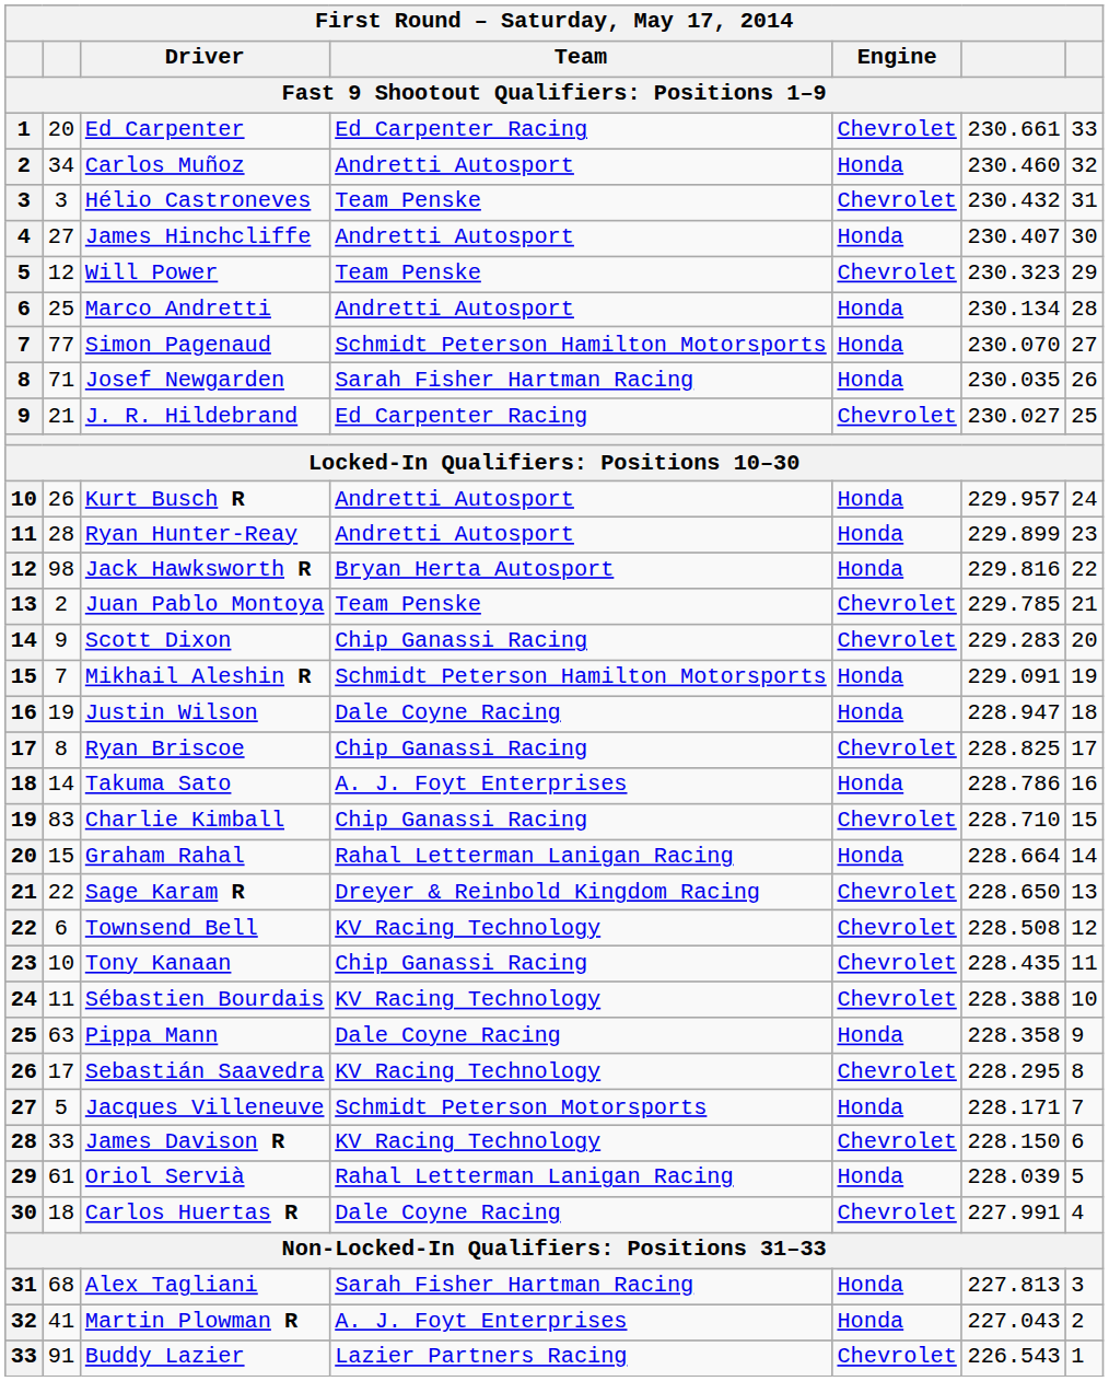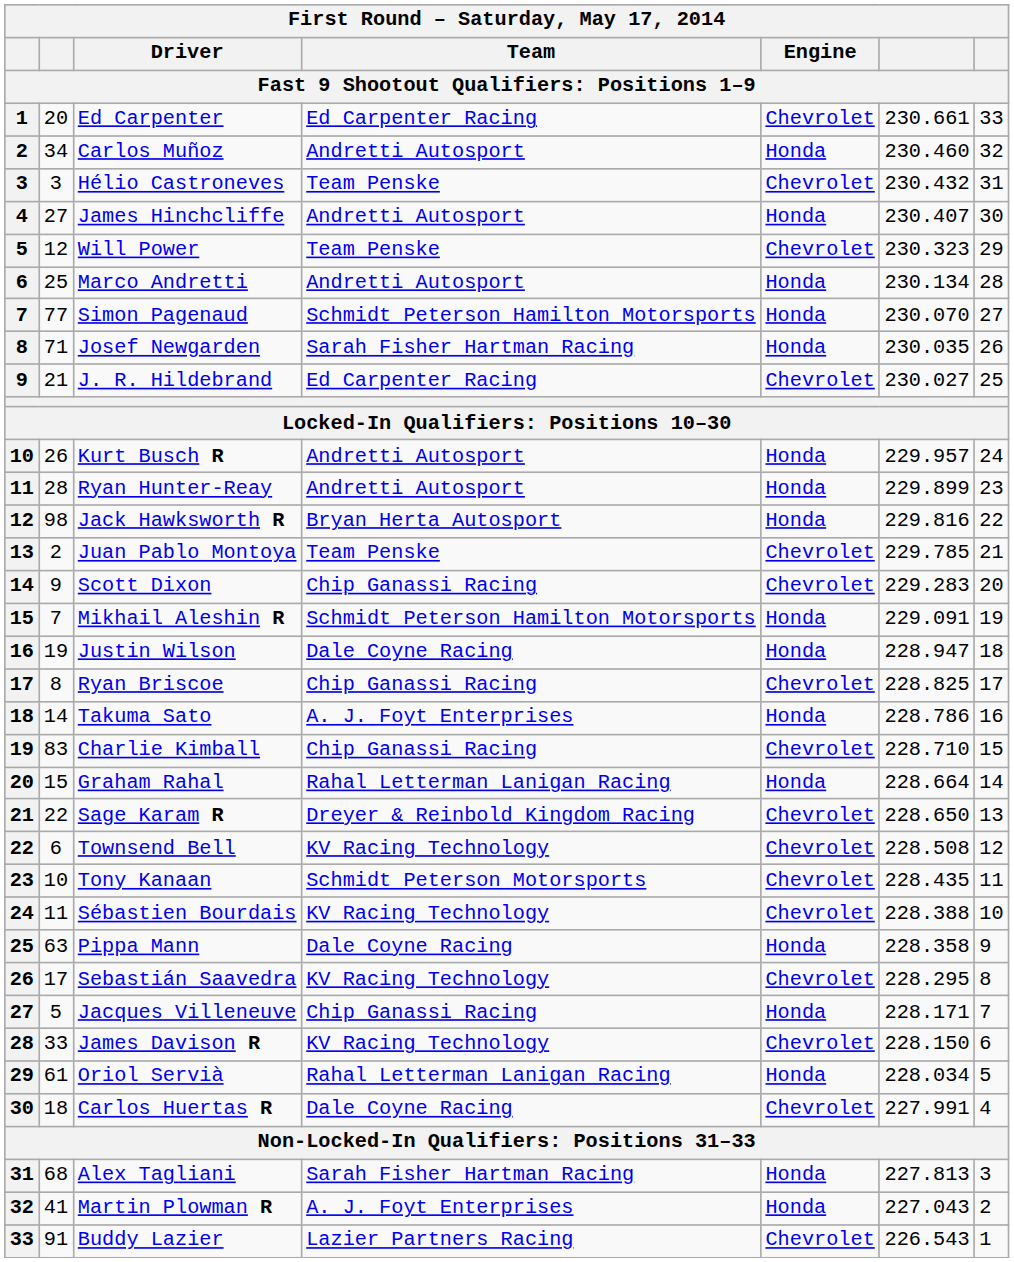 <table class="wikitable" style="font-size:95%;">
 <tr>
 <th colspan=9>First Round – Saturday, May 17, 2014</th>
 </tr>
 <tr>
 <th></th>
 <th></th>
 <th>Driver</th>
 <th>Team</th>
 <th>Engine</th>
 <th></th>
 <th></th>
 </tr>
 <tr>
 <th colspan=9>Fast 9 Shootout Qualifiers: Positions 1–9</th>
 </tr>
 <tr>
 <th>1</th>
 <td align=center>20</td>
 <td> <a href='#'>Ed Carpenter</a></td>
 <td><a href='#'>Ed Carpenter Racing</a></td>
 <td><a href='#'>Chevrolet</a></td>
 <td align=center>230.661</td>
 <td>33</td>
 </tr>
 <tr>
 <th>2</th>
 <td align=center>34</td>
 <td> <a href='#'>Carlos Muñoz</a></td>
 <td><a href='#'>Andretti Autosport</a></td>
 <td><a href='#'>Honda</a></td>
 <td align=center>230.460</td>
 <td>32</td>
 </tr>
 <tr>
 <th>3</th>
 <td align=center>3</td>
 <td> <a href='#'>Hélio Castroneves</a></td>
 <td><a href='#'>Team Penske</a></td>
 <td><a href='#'>Chevrolet</a></td>
 <td align=center>230.432</td>
 <td>31</td>
 </tr>
 <tr>
 <th>4</th>
 <td align=center>27</td>
 <td> <a href='#'>James Hinchcliffe</a></td>
 <td><a href='#'>Andretti Autosport</a></td>
 <td><a href='#'>Honda</a></td>
 <td align=center>230.407</td>
 <td>30</td>
 </tr>
 <tr>
 <th>5</th>
 <td align=center>12</td>
 <td> <a href='#'>Will Power</a></td>
 <td><a href='#'>Team Penske</a></td>
 <td><a href='#'>Chevrolet</a></td>
 <td align=center>230.323</td>
 <td>29</td>
 </tr>
 <tr>
 <th>6</th>
 <td align=center>25</td>
 <td> <a href='#'>Marco Andretti</a></td>
 <td><a href='#'>Andretti Autosport</a></td>
 <td><a href='#'>Honda</a></td>
 <td align=center>230.134</td>
 <td>28</td>
 </tr>
 <tr>
 <th>7</th>
 <td align=center>77</td>
 <td> <a href='#'>Simon Pagenaud</a></td>
 <td><a href='#'>Schmidt Peterson Hamilton Motorsports</a></td>
 <td><a href='#'>Honda</a></td>
 <td align=center>230.070</td>
 <td>27</td>
 </tr>
 <tr>
 <th>8</th>
 <td align=center>71</td>
 <td> <a href='#'>Josef Newgarden</a></td>
 <td><a href='#'>Sarah Fisher Hartman Racing</a></td>
 <td><a href='#'>Honda</a></td>
 <td align=center>230.035</td>
 <td>26</td>
 </tr>
 <tr>
 <th>9</th>
 <td align=center>21</td>
 <td> <a href='#'>J. R. Hildebrand</a></td>
 <td><a href='#'>Ed Carpenter Racing</a></td>
 <td><a href='#'>Chevrolet</a></td>
 <td align=center>230.027</td>
 <td>25</td>
 </tr>
 <tr>
 <th colspan=9></th>
 </tr>
 <tr>
 <th colspan=9>Locked-In Qualifiers: Positions 10–30</th>
 </tr>
 <tr>
 <th>10</th>
 <td align=center>26</td>
 <td> <a href='#'>Kurt Busch</a> <strong><span>R</span></strong></td>
 <td><a href='#'>Andretti Autosport</a></td>
 <td><a href='#'>Honda</a></td>
 <td align=center>229.957</td>
 <td>24</td>
 </tr>
 <tr>
 <th>11</th>
 <td align=center>28</td>
 <td> <a href='#'>Ryan Hunter-Reay</a></td>
 <td><a href='#'>Andretti Autosport</a></td>
 <td><a href='#'>Honda</a></td>
 <td align=center>229.899</td>
 <td>23</td>
 </tr>
 <tr>
 <th>12</th>
 <td align=center>98</td>
 <td> <a href='#'>Jack Hawksworth</a> <strong><span>R</span></strong></td>
 <td><a href='#'>Bryan Herta Autosport</a></td>
 <td><a href='#'>Honda</a></td>
 <td align=center>229.816</td>
 <td>22</td>
 </tr>
 <tr>
 <th>13</th>
 <td align=center>2</td>
 <td> <a href='#'>Juan Pablo Montoya</a></td>
 <td><a href='#'>Team Penske</a></td>
 <td><a href='#'>Chevrolet</a></td>
 <td align=center>229.785</td>
 <td>21</td>
 </tr>
 <tr>
 <th>14</th>
 <td align=center>9</td>
 <td> <a href='#'>Scott Dixon</a></td>
 <td><a href='#'>Chip Ganassi Racing</a></td>
 <td><a href='#'>Chevrolet</a></td>
 <td align=center>229.283</td>
 <td>20</td>
 </tr>
 <tr>
 <th>15</th>
 <td align=center>7</td>
 <td> <a href='#'>Mikhail Aleshin</a> <strong><span>R</span></strong></td>
 <td><a href='#'>Schmidt Peterson Hamilton Motorsports</a></td>
 <td><a href='#'>Honda</a></td>
 <td align=center>229.091</td>
 <td>19</td>
 </tr>
 <tr>
 <th>16</th>
 <td align=center>19</td>
 <td> <a href='#'>Justin Wilson</a></td>
 <td><a href='#'>Dale Coyne Racing</a></td>
 <td><a href='#'>Honda</a></td>
 <td align=center>228.947</td>
 <td>18</td>
 </tr>
 <tr>
 <th>17</th>
 <td align=center>8</td>
 <td> <a href='#'>Ryan Briscoe</a></td>
 <td><a href='#'>Chip Ganassi Racing</a></td>
 <td><a href='#'>Chevrolet</a></td>
 <td align=center>228.825</td>
 <td>17</td>
 </tr>
 <tr>
 <th>18</th>
 <td align=center>14</td>
 <td> <a href='#'>Takuma Sato</a></td>
 <td><a href='#'>A. J. Foyt Enterprises</a></td>
 <td><a href='#'>Honda</a></td>
 <td align=center>228.786</td>
 <td>16</td>
 </tr>
 <tr>
 <th>19</th>
 <td align=center>83</td>
 <td> <a href='#'>Charlie Kimball</a></td>
 <td><a href='#'>Chip Ganassi Racing</a></td>
 <td><a href='#'>Chevrolet</a></td>
 <td align=center>228.710</td>
 <td>15</td>
 </tr>
 <tr>
 <th>20</th>
 <td align=center>15</td>
 <td> <a href='#'>Graham Rahal</a></td>
 <td><a href='#'>Rahal Letterman Lanigan Racing</a></td>
 <td><a href='#'>Honda</a></td>
 <td align=center>228.664</td>
 <td>14</td>
 </tr>
 <tr>
 <th>21</th>
 <td align=center>22</td>
 <td> <a href='#'>Sage Karam</a> <strong><span>R</span></strong></td>
 <td><a href='#'>Dreyer & Reinbold Kingdom Racing</a></td>
 <td><a href='#'>Chevrolet</a></td>
 <td align=center>228.650</td>
 <td>13</td>
 </tr>
 <tr>
 <th>22</th>
 <td align=center>6</td>
 <td> <a href='#'>Townsend Bell</a></td>
 <td><a href='#'>KV Racing Technology</a></td>
 <td><a href='#'>Chevrolet</a></td>
 <td align=center>228.508</td>
 <td>12</td>
 </tr>
 <tr>
 <th>23</th>
 <td align=center>10</td>
 <td> <a href='#'>Tony Kanaan</a></td>
-<td><a href='#'>Chip Ganassi Racing</a></td>
+<td><a href='#'>Schmidt Peterson Motorsports</a></td>
 <td><a href='#'>Chevrolet</a></td>
 <td align=center>228.435</td>
 <td>11</td>
 </tr>
 <tr>
 <th>24</th>
 <td align=center>11</td>
 <td> <a href='#'>Sébastien Bourdais</a></td>
 <td><a href='#'>KV Racing Technology</a></td>
 <td><a href='#'>Chevrolet</a></td>
 <td align=center>228.388</td>
 <td>10</td>
 </tr>
 <tr>
 <th>25</th>
 <td align=center>63</td>
 <td> <a href='#'>Pippa Mann</a></td>
 <td><a href='#'>Dale Coyne Racing</a></td>
 <td><a href='#'>Honda</a></td>
 <td align=center>228.358</td>
 <td>9</td>
 </tr>
 <tr>
 <th>26</th>
 <td align=center>17</td>
 <td> <a href='#'>Sebastián Saavedra</a></td>
 <td><a href='#'>KV Racing Technology</a></td>
 <td><a href='#'>Chevrolet</a></td>
 <td align=center>228.295</td>
 <td>8</td>
 </tr>
 <tr>
 <th>27</th>
 <td align=center>5</td>
 <td> <a href='#'>Jacques Villeneuve</a></td>
-<td><a href='#'>Schmidt Peterson Motorsports</a></td>
+<td><a href='#'>Chip Ganassi Racing</a></td>
 <td><a href='#'>Honda</a></td>
 <td align=center>228.171</td>
 <td>7</td>
 </tr>
 <tr>
 <th>28</th>
 <td align=center>33</td>
 <td> <a href='#'>James Davison</a> <strong><span>R</span></strong></td>
 <td><a href='#'>KV Racing Technology</a></td>
 <td><a href='#'>Chevrolet</a></td>
 <td align=center>228.150</td>
 <td>6</td>
 </tr>
 <tr>
 <th>29</th>
 <td align=center>61</td>
 <td> <a href='#'>Oriol Servià</a></td>
 <td><a href='#'>Rahal Letterman Lanigan Racing</a></td>
 <td><a href='#'>Honda</a></td>
-<td align=center>228.039</td>
+<td align=center>228.034</td>
 <td>5</td>
 </tr>
 <tr>
 <th>30</th>
 <td align=center>18</td>
 <td> <a href='#'>Carlos Huertas</a> <strong><span>R</span></strong></td>
 <td><a href='#'>Dale Coyne Racing</a></td>
 <td><a href='#'>Chevrolet</a></td>
 <td align=center>227.991</td>
 <td>4</td>
 </tr>
 <tr>
 <th colspan=9>Non-Locked-In Qualifiers: Positions 31–33</th>
 </tr>
 <tr>
 <th>31</th>
 <td align=center>68</td>
 <td> <a href='#'>Alex Tagliani</a></td>
 <td><a href='#'>Sarah Fisher Hartman Racing</a></td>
 <td><a href='#'>Honda</a></td>
 <td align=center>227.813</td>
 <td>3</td>
 </tr>
 <tr>
 <th>32</th>
 <td align=center>41</td>
 <td> <a href='#'>Martin Plowman</a> <strong><span>R</span></strong></td>
 <td><a href='#'>A. J. Foyt Enterprises</a></td>
 <td><a href='#'>Honda</a></td>
 <td align=center>227.043</td>
 <td>2</td>
 </tr>
 <tr>
 <th>33</th>
 <td align=center>91</td>
 <td> <a href='#'>Buddy Lazier</a></td>
 <td><a href='#'>Lazier Partners Racing</a></td>
 <td><a href='#'>Chevrolet</a></td>
 <td align=center>226.543</td>
 <td>1</td>
 </tr>
 </table>
